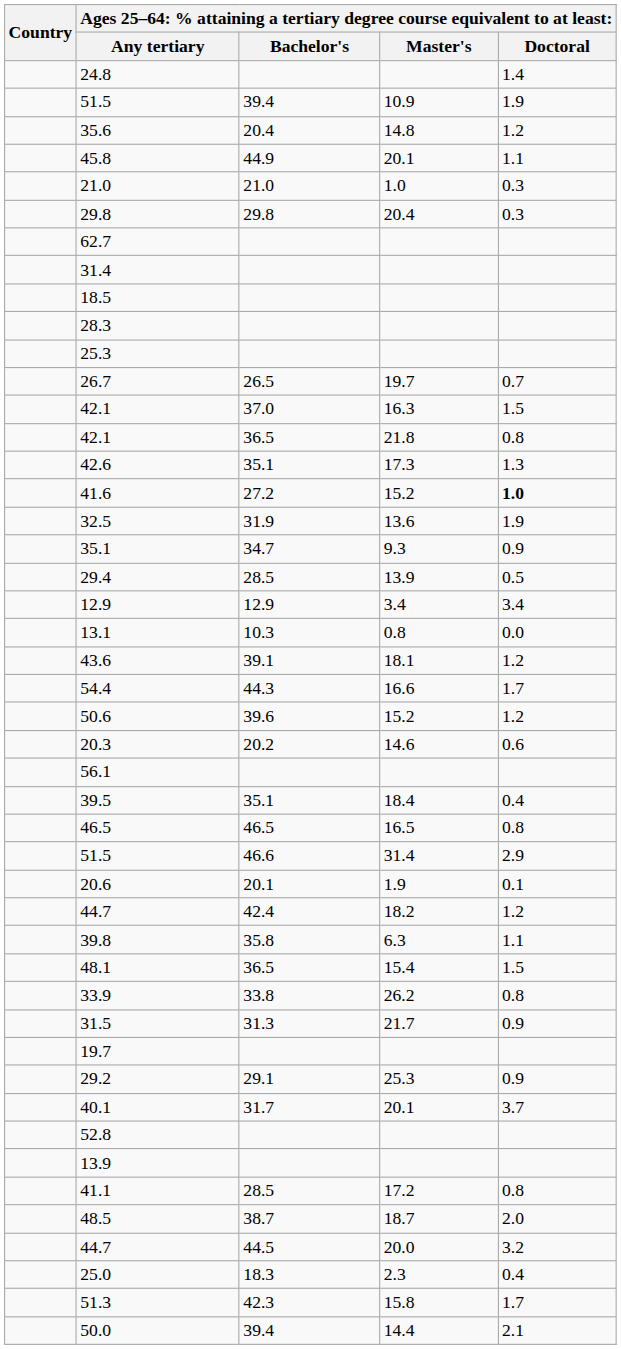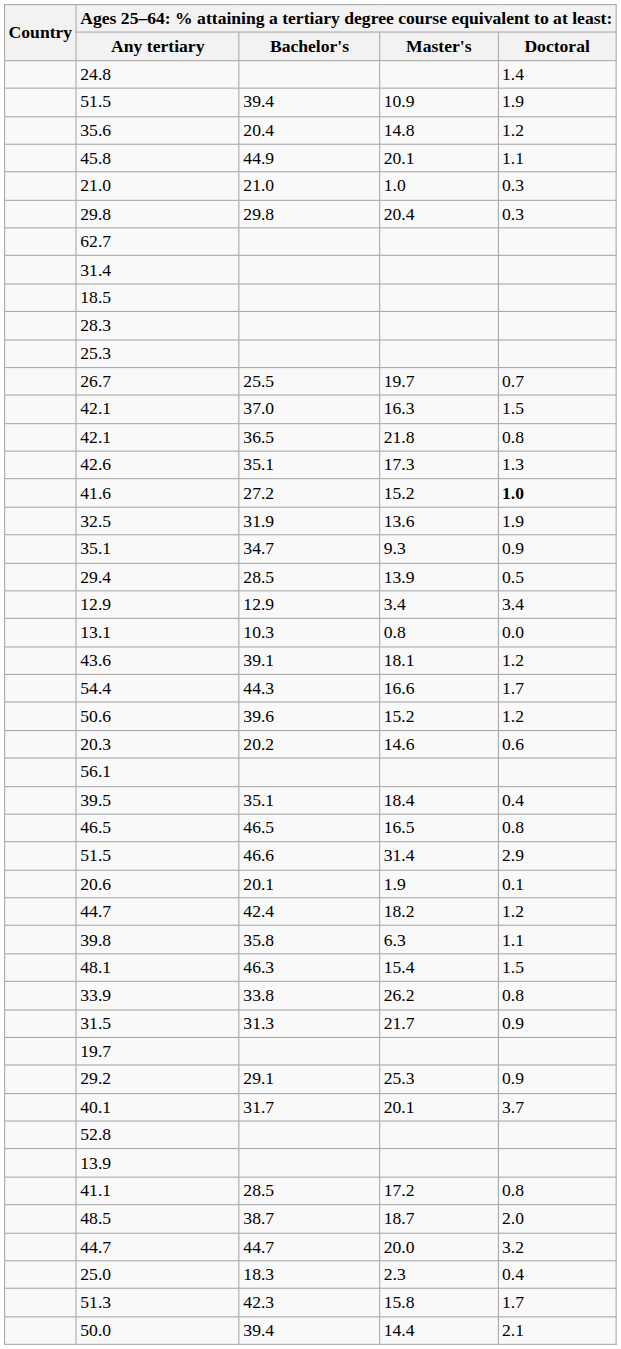 <table class="wikitable sortable mw-collapsible mw-collapsed">
 <tr>
 <th rowspan="2">Country</th>
 <th colspan="4">Ages 25–64: % attaining a tertiary degree course equivalent to at least:</th>
 </tr>
 <tr>
 <th data-sort-type="number">Any tertiary</th>
 <th data-sort-type="number">Bachelor's</th>
 <th data-sort-type="number">Master's</th>
 <th data-sort-type="number">Doctoral</th>
 </tr>
 <tr>
 <td></td>
 <td>24.8</td>
 <td></td>
 <td></td>
 <td>1.4</td>
 </tr>
 <tr>
 <td></td>
 <td>51.5</td>
 <td>39.4</td>
 <td>10.9</td>
 <td>1.9</td>
 </tr>
 <tr>
 <td></td>
 <td>35.6</td>
 <td>20.4</td>
 <td>14.8</td>
 <td>1.2</td>
 </tr>
 <tr>
 <td></td>
 <td>45.8</td>
 <td>44.9</td>
 <td>20.1</td>
 <td>1.1</td>
 </tr>
 <tr>
 <td></td>
 <td>21.0</td>
 <td>21.0</td>
 <td>1.0</td>
 <td>0.3</td>
 </tr>
 <tr>
 <td></td>
 <td>29.8</td>
 <td>29.8</td>
 <td>20.4</td>
 <td>0.3</td>
 </tr>
 <tr>
 <td></td>
 <td>62.7</td>
 <td></td>
 <td></td>
 <td></td>
 </tr>
 <tr>
 <td></td>
 <td>31.4</td>
 <td></td>
 <td></td>
 <td></td>
 </tr>
 <tr>
 <td></td>
 <td>18.5</td>
 <td></td>
 <td></td>
 <td></td>
 </tr>
 <tr>
 <td></td>
 <td>28.3</td>
 <td></td>
 <td></td>
 <td></td>
 </tr>
 <tr>
 <td></td>
 <td>25.3</td>
 <td></td>
 <td></td>
 <td></td>
 </tr>
 <tr>
 <td></td>
 <td>26.7</td>
-<td>26.5</td>
+<td>25.5</td>
 <td>19.7</td>
 <td>0.7</td>
 </tr>
 <tr>
 <td></td>
 <td>42.1</td>
 <td>37.0</td>
 <td>16.3</td>
 <td>1.5</td>
 </tr>
 <tr>
 <td></td>
 <td>42.1</td>
 <td>36.5</td>
 <td>21.8</td>
 <td>0.8</td>
 </tr>
 <tr>
 <td></td>
 <td>42.6</td>
 <td>35.1</td>
 <td>17.3</td>
 <td>1.3</td>
 </tr>
 <tr>
 <td></td>
 <td>41.6</td>
 <td>27.2</td>
 <td>15.2</td>
 <td><strong>1.0</strong></td>
 </tr>
 <tr>
 <td></td>
 <td>32.5</td>
 <td>31.9</td>
 <td>13.6</td>
 <td>1.9</td>
 </tr>
 <tr>
 <td></td>
 <td>35.1</td>
 <td>34.7</td>
 <td>9.3</td>
 <td>0.9</td>
 </tr>
 <tr>
 <td></td>
 <td>29.4</td>
 <td>28.5</td>
 <td>13.9</td>
 <td>0.5</td>
 </tr>
 <tr>
 <td></td>
 <td>12.9</td>
 <td>12.9</td>
 <td>3.4</td>
 <td>3.4</td>
 </tr>
 <tr>
 <td></td>
 <td>13.1</td>
 <td>10.3</td>
 <td>0.8</td>
 <td>0.0</td>
 </tr>
 <tr>
 <td></td>
 <td>43.6</td>
 <td>39.1</td>
 <td>18.1</td>
 <td>1.2</td>
 </tr>
 <tr>
 <td></td>
 <td>54.4</td>
 <td>44.3</td>
 <td>16.6</td>
 <td>1.7</td>
 </tr>
 <tr>
 <td></td>
 <td>50.6</td>
 <td>39.6</td>
 <td>15.2</td>
 <td>1.2</td>
 </tr>
 <tr>
 <td></td>
 <td>20.3</td>
 <td>20.2</td>
 <td>14.6</td>
 <td>0.6</td>
 </tr>
 <tr>
 <td></td>
 <td>56.1</td>
 <td></td>
 <td></td>
 <td></td>
 </tr>
 <tr>
 <td></td>
 <td>39.5</td>
 <td>35.1</td>
 <td>18.4</td>
 <td>0.4</td>
 </tr>
 <tr>
 <td></td>
 <td>46.5</td>
 <td>46.5</td>
 <td>16.5</td>
 <td>0.8</td>
 </tr>
 <tr>
 <td></td>
 <td>51.5</td>
 <td>46.6</td>
 <td>31.4</td>
 <td>2.9</td>
 </tr>
 <tr>
 <td></td>
 <td>20.6</td>
 <td>20.1</td>
 <td>1.9</td>
 <td>0.1</td>
 </tr>
 <tr>
 <td></td>
 <td>44.7</td>
 <td>42.4</td>
 <td>18.2</td>
 <td>1.2</td>
 </tr>
 <tr>
 <td></td>
 <td>39.8</td>
 <td>35.8</td>
 <td>6.3</td>
 <td>1.1</td>
 </tr>
 <tr>
 <td></td>
 <td>48.1</td>
-<td>36.5</td>
+<td>46.3</td>
 <td>15.4</td>
 <td>1.5</td>
 </tr>
 <tr>
 <td></td>
 <td>33.9</td>
 <td>33.8</td>
 <td>26.2</td>
 <td>0.8</td>
 </tr>
 <tr>
 <td></td>
 <td>31.5</td>
 <td>31.3</td>
 <td>21.7</td>
 <td>0.9</td>
 </tr>
 <tr>
 <td></td>
 <td>19.7</td>
 <td></td>
 <td></td>
 <td></td>
 </tr>
 <tr>
 <td></td>
 <td>29.2</td>
 <td>29.1</td>
 <td>25.3</td>
 <td>0.9</td>
 </tr>
 <tr>
 <td></td>
 <td>40.1</td>
 <td>31.7</td>
 <td>20.1</td>
 <td>3.7</td>
 </tr>
 <tr>
 <td></td>
 <td>52.8</td>
 <td></td>
 <td></td>
 <td></td>
 </tr>
 <tr>
 <td></td>
 <td>13.9</td>
 <td></td>
 <td></td>
 <td></td>
 </tr>
 <tr>
 <td></td>
 <td>41.1</td>
 <td>28.5</td>
 <td>17.2</td>
 <td>0.8</td>
 </tr>
 <tr>
 <td></td>
 <td>48.5</td>
 <td>38.7</td>
 <td>18.7</td>
 <td>2.0</td>
 </tr>
 <tr>
 <td></td>
 <td>44.7</td>
-<td>44.5</td>
+<td>44.7</td>
 <td>20.0</td>
 <td>3.2</td>
 </tr>
 <tr>
 <td></td>
 <td>25.0</td>
 <td>18.3</td>
 <td>2.3</td>
 <td>0.4</td>
 </tr>
 <tr>
 <td></td>
 <td>51.3</td>
 <td>42.3</td>
 <td>15.8</td>
 <td>1.7</td>
 </tr>
 <tr>
 <td></td>
 <td>50.0</td>
 <td>39.4</td>
 <td>14.4</td>
 <td>2.1</td>
 </tr>
 </table>
